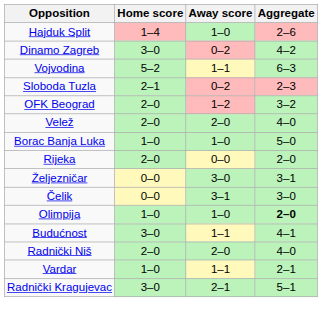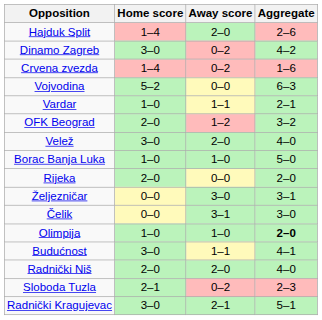 <table class="wikitable" style="text-align: center;">
 <tr>
 <th>Opposition</th>
 <th>Home score</th>
 <th>Away score</th>
 <th>Aggregate</th>
 </tr>
 <tr>
 <td><a href='#'>Hajduk Split</a></td>
 <td style="background:#fbb;">1–4</td>
-<td style="background:#bbf3bb;">1–0</td>
+<td style="background:#bbf3bb;">2–0</td>
 <td style="background:#fbb;">2–6</td>
 </tr>
 <tr>
 <td><a href='#'>Dinamo Zagreb</a></td>
 <td style="background:#bbf3bb;">3–0</td>
 <td style="background:#fbb;">0–2</td>
 <td style="background:#bbf3bb;">4–2</td>
 </tr>
 <tr>
+<td><a href='#'>Crvena zvezda</a></td>
+<td style="background:#fbb;">1–4</td>
+<td style="background:#fbb;">0–2</td>
+<td style="background:#fbb;">1–6</td>
+</tr>
+<tr>
 <td><a href='#'>Vojvodina</a></td>
 <td style="background:#bbf3bb;">5–2</td>
-<td style="background:#fffabb;">1–1</td>
+<td style="background:#fffabb;">0–0</td>
 <td style="background:#bbf3bb;">6–3</td>
 </tr>
 <tr>
-<td><a href='#'>Sloboda Tuzla</a></td>
+<td><a href='#'>Vardar</a></td>
+<td style="background:#bbf3bb;">1–0</td>
+<td style="background:#fffabb;">1–1</td>
 <td style="background:#bbf3bb;">2–1</td>
-<td style="background:#fbb;">0–2</td>
-<td style="background:#fbb;">2–3</td>
 </tr>
 <tr>
 <td><a href='#'>OFK Beograd</a></td>
 <td style="background:#bbf3bb;">2–0</td>
 <td style="background:#fbb;">1–2</td>
 <td style="background:#bbf3bb;">3–2</td>
 </tr>
 <tr>
 <td><a href='#'>Velež</a></td>
-<td style="background:#bbf3bb;">2–0</td>
+<td style="background:#bbf3bb;">3–0</td>
 <td style="background:#bbf3bb;">2–0</td>
 <td style="background:#bbf3bb;">4–0</td>
 </tr>
 <tr>
 <td><a href='#'>Borac Banja Luka</a></td>
 <td style="background:#bbf3bb;">1–0</td>
 <td style="background:#bbf3bb;">1–0</td>
 <td style="background:#bbf3bb;">5–0</td>
 </tr>
 <tr>
 <td><a href='#'>Rijeka</a></td>
 <td style="background:#bbf3bb;">2–0</td>
 <td style="background:#fffabb;">0–0</td>
 <td style="background:#bbf3bb;">2–0</td>
 </tr>
 <tr>
 <td><a href='#'>Željezničar</a></td>
 <td style="background:#fffabb;">0–0</td>
 <td style="background:#bbf3bb;">3–0</td>
 <td style="background:#bbf3bb;">3–1</td>
 </tr>
 <tr>
 <td><a href='#'>Čelik</a></td>
 <td style="background:#fffabb;">0–0</td>
 <td style="background:#bbf3bb;">3–1</td>
 <td style="background:#bbf3bb;">3–0</td>
 </tr>
 <tr>
 <td><a href='#'>Olimpija</a></td>
 <td style="background:#bbf3bb;">1–0</td>
 <td style="background:#bbf3bb;">1–0</td>
 <td style="background:#bbf3bb;"><strong>2–0</strong></td>
 </tr>
 <tr>
 <td><a href='#'>Budućnost</a></td>
 <td style="background:#bbf3bb;">3–0</td>
 <td style="background:#fffabb;">1–1</td>
 <td style="background:#bbf3bb;">4–1</td>
 </tr>
 <tr>
 <td><a href='#'>Radnički Niš</a></td>
 <td style="background:#bbf3bb;">2–0</td>
 <td style="background:#bbf3bb;">2–0</td>
 <td style="background:#bbf3bb;">4–0</td>
 </tr>
 <tr>
-<td><a href='#'>Vardar</a></td>
-<td style="background:#bbf3bb;">1–0</td>
-<td style="background:#fffabb;">1–1</td>
+<td><a href='#'>Sloboda Tuzla</a></td>
 <td style="background:#bbf3bb;">2–1</td>
+<td style="background:#fbb;">0–2</td>
+<td style="background:#fbb;">2–3</td>
 </tr>
 <tr>
 <td><a href='#'>Radnički Kragujevac</a></td>
 <td style="background:#bbf3bb;">3–0</td>
 <td style="background:#bbf3bb;">2–1</td>
 <td style="background:#bbf3bb;">5–1</td>
 </tr>
 </table>
